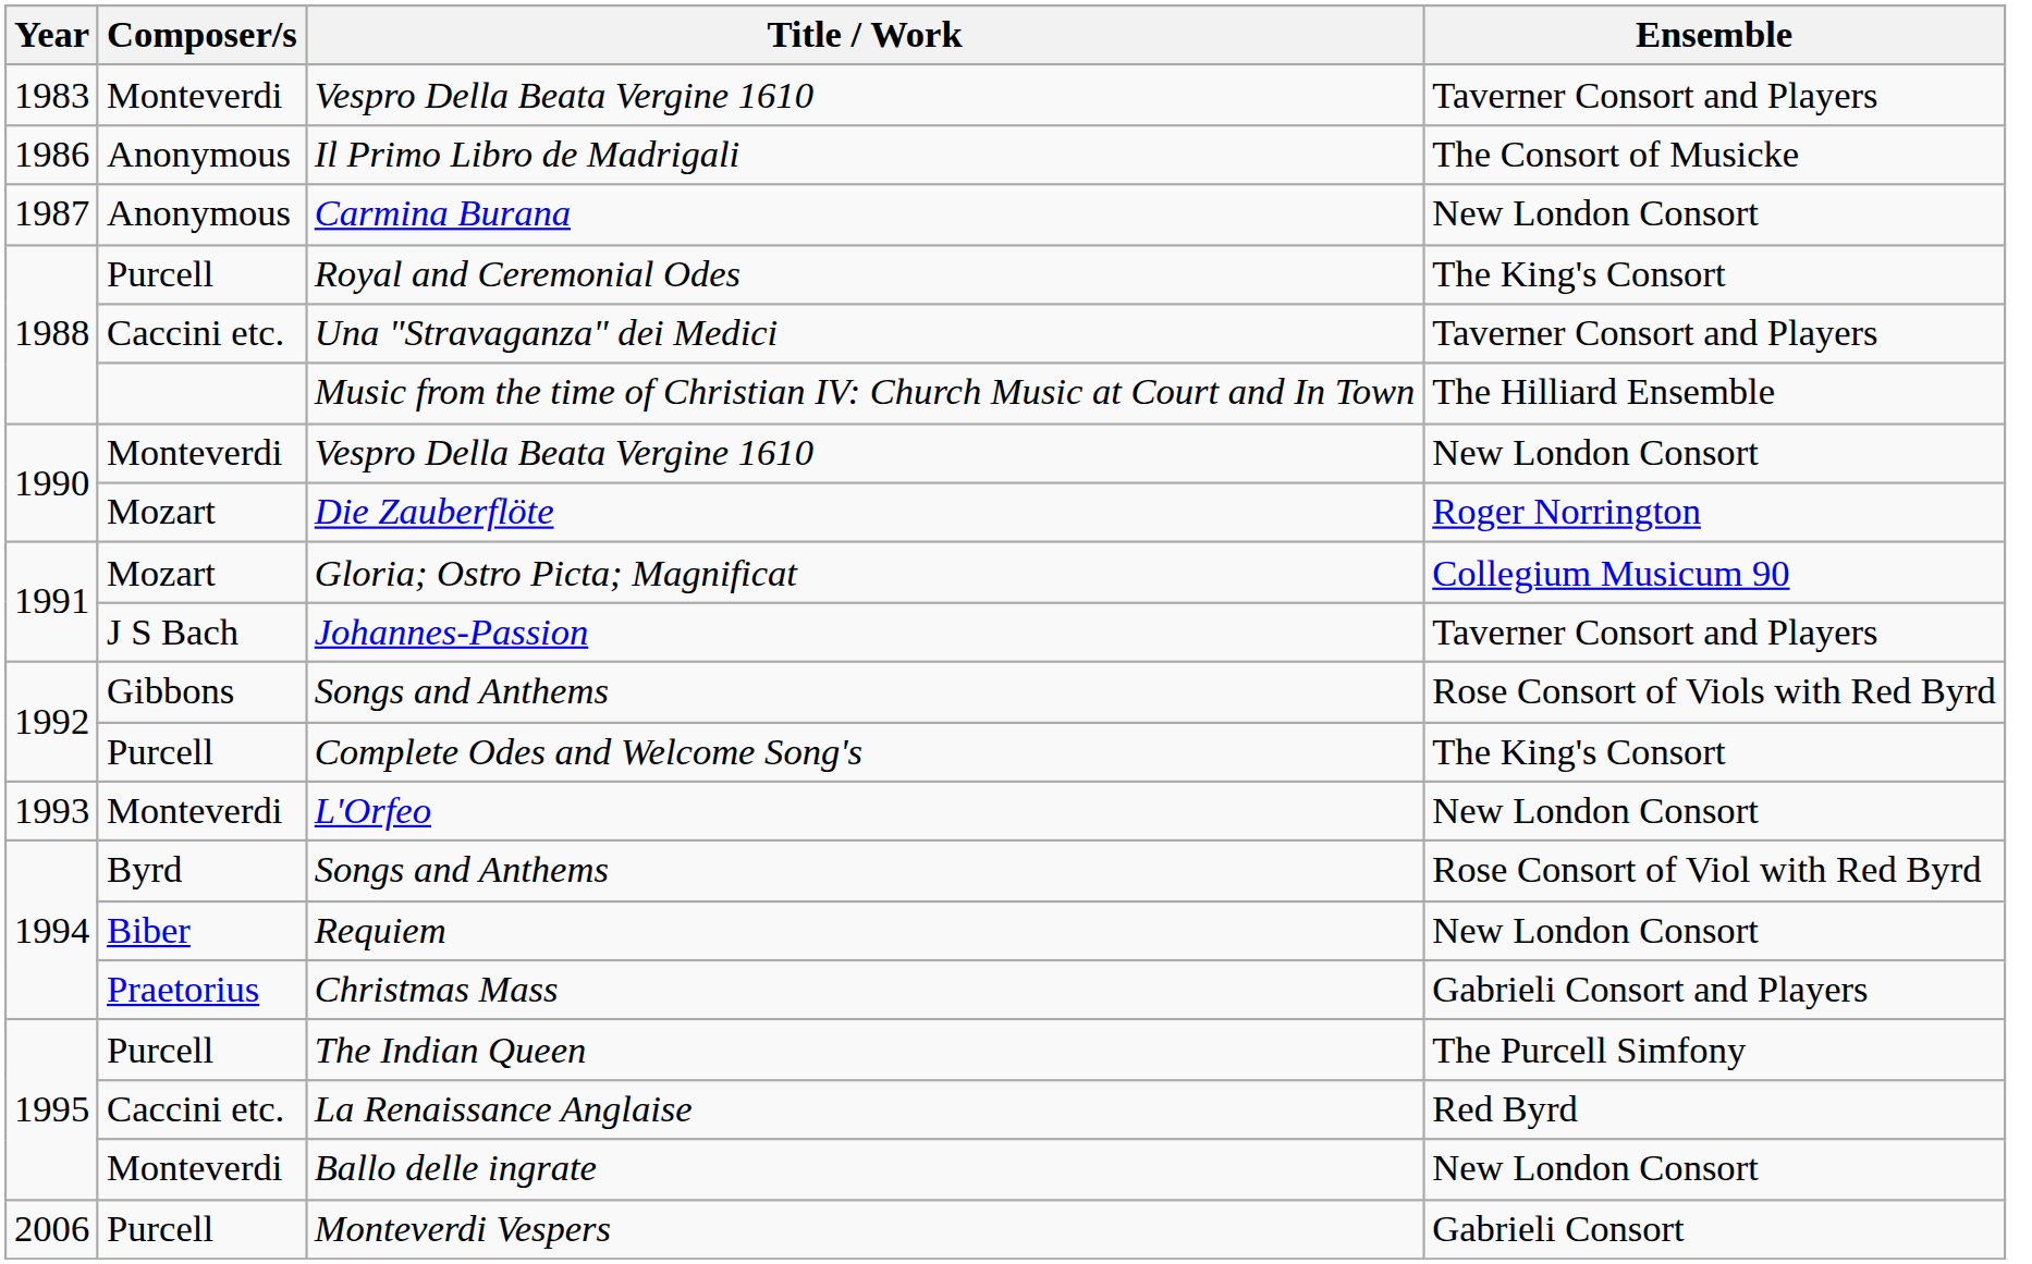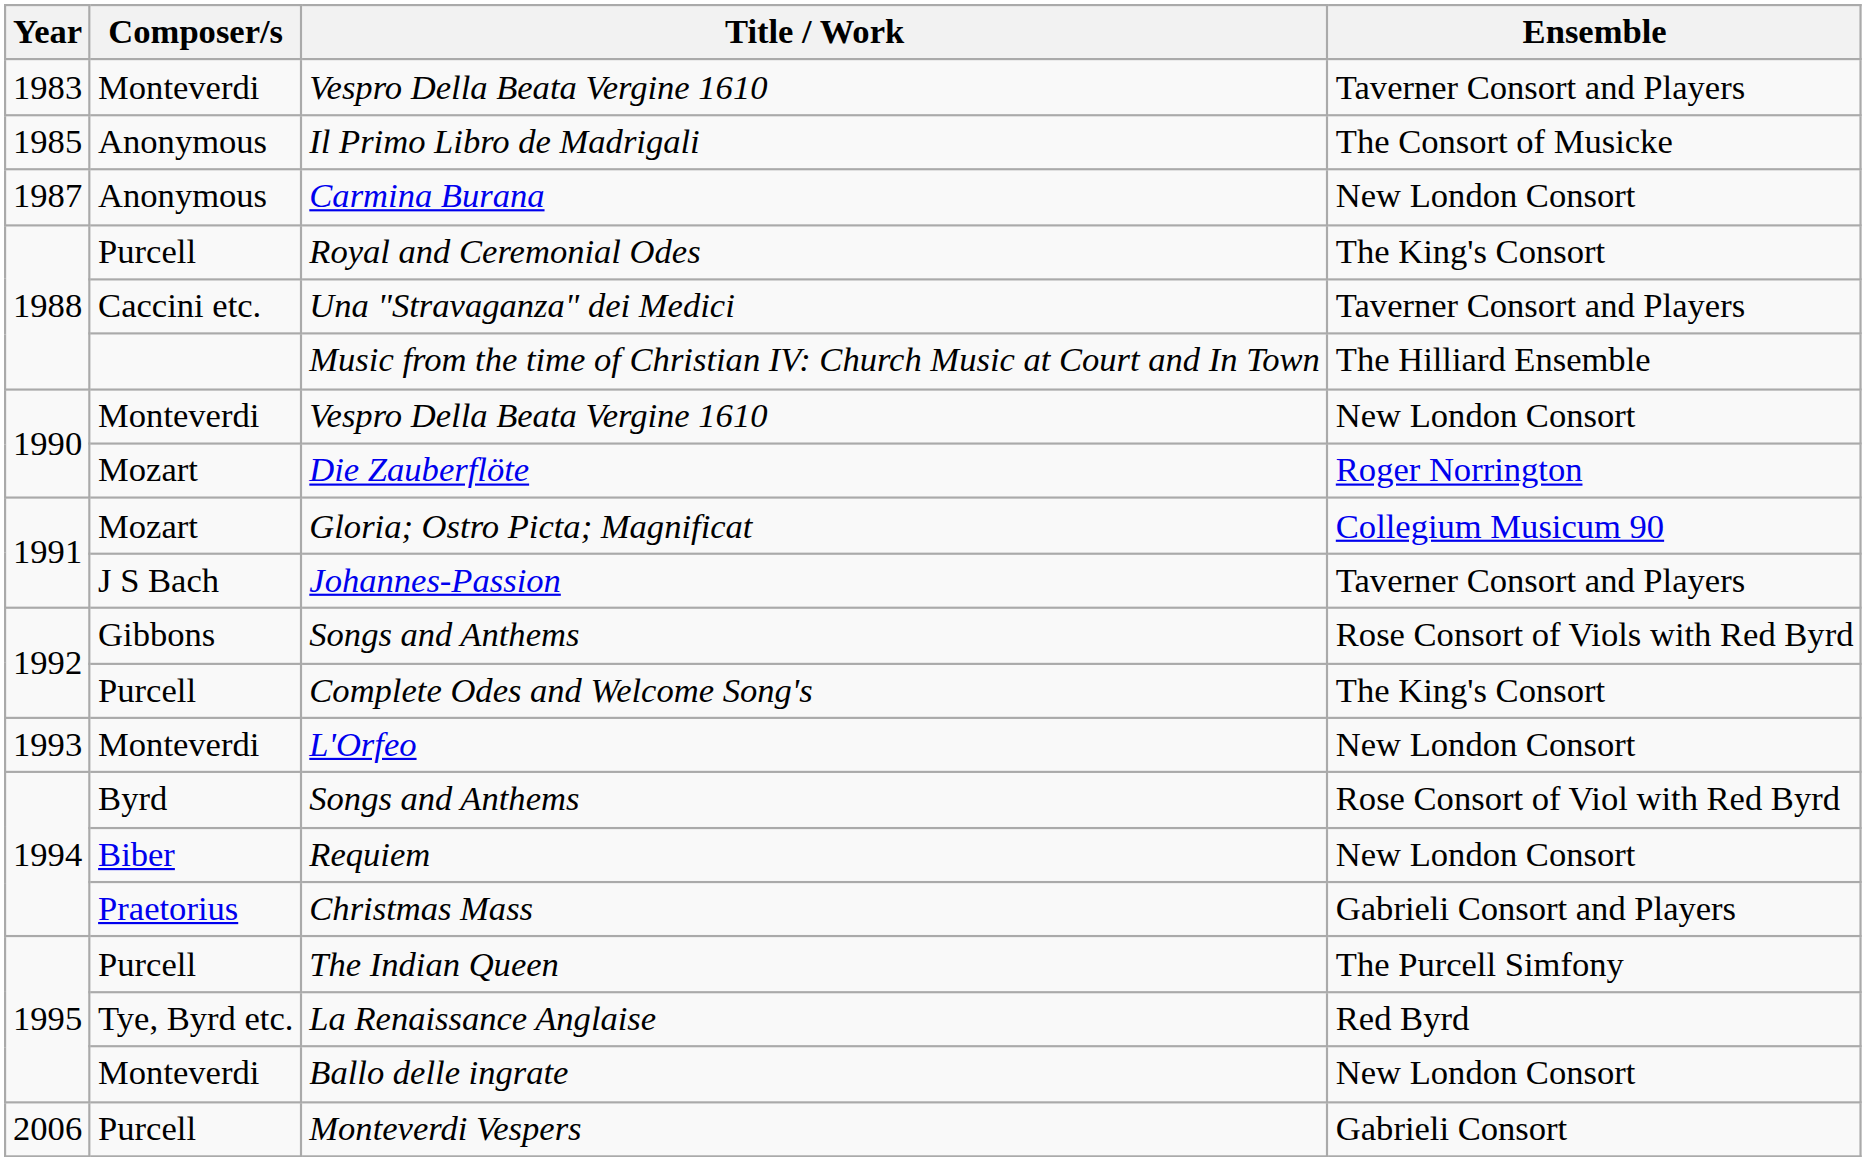 <table class="wikitable sortable">
 <tr>
 <th scope="col">Year</th>
 <th scope="col">Composer/s</th>
 <th scope="col">Title / Work</th>
 <th scope="col">Ensemble</th>
 </tr>
 <tr>
 <td>1983</td>
 <td>Monteverdi</td>
 <td><em>Vespro Della Beata Vergine 1610</em></td>
 <td>Taverner Consort and Players</td>
 </tr>
 <tr>
-<td>1986</td>
+<td>1985</td>
 <td>Anonymous</td>
 <td><em>Il Primo Libro de Madrigali</em></td>
 <td>The Consort of Musicke</td>
 </tr>
 <tr>
 <td>1987</td>
 <td>Anonymous</td>
 <td><em><a href='#'>Carmina Burana</a></em></td>
 <td>New London Consort</td>
 </tr>
 <tr>
 <td rowspan="3">1988</td>
 <td>Purcell</td>
 <td><em>Royal and Ceremonial Odes</em></td>
 <td>The King's Consort</td>
 </tr>
 <tr>
 <td>Caccini etc.</td>
 <td><em>Una "Stravaganza" dei Medici</em></td>
 <td>Taverner Consort and Players</td>
 </tr>
 <tr>
 <td></td>
 <td><em>Music from the time of Christian IV: Church Music at Court and In Town</em></td>
 <td>The Hilliard Ensemble</td>
 </tr>
 <tr>
 <td rowspan="2">1990</td>
 <td>Monteverdi</td>
 <td><em>Vespro Della Beata Vergine 1610</em></td>
 <td>New London Consort</td>
 </tr>
 <tr>
 <td>Mozart</td>
 <td><em><a href='#'>Die Zauberflöte</a></em></td>
 <td><a href='#'>Roger Norrington</a></td>
 </tr>
 <tr>
 <td rowspan="2">1991</td>
 <td>Mozart</td>
 <td><em>Gloria; Ostro Picta; Magnificat</em></td>
 <td><a href='#'>Collegium Musicum 90</a></td>
 </tr>
 <tr>
 <td>J S Bach</td>
 <td><em><a href='#'>Johannes-Passion</a></em></td>
 <td>Taverner Consort and Players</td>
 </tr>
 <tr>
 <td rowspan="2">1992</td>
 <td>Gibbons</td>
 <td><em>Songs and Anthems</em></td>
 <td>Rose Consort of Viols with Red Byrd</td>
 </tr>
 <tr>
 <td>Purcell</td>
 <td><em>Complete Odes and Welcome Song's</em></td>
 <td>The King's Consort</td>
 </tr>
 <tr>
 <td>1993</td>
 <td>Monteverdi</td>
 <td><em><a href='#'>L'Orfeo</a></em></td>
 <td>New London Consort</td>
 </tr>
 <tr>
 <td rowspan="3">1994</td>
 <td>Byrd</td>
 <td><em>Songs and Anthems</em></td>
 <td>Rose Consort of Viol with Red Byrd</td>
 </tr>
 <tr>
 <td><a href='#'>Biber</a></td>
 <td><em>Requiem</em></td>
 <td>New London Consort</td>
 </tr>
 <tr>
 <td><a href='#'>Praetorius</a></td>
 <td><em>Christmas Mass</em></td>
 <td>Gabrieli Consort and Players</td>
 </tr>
 <tr>
 <td rowspan="3">1995</td>
 <td>Purcell</td>
 <td><em>The Indian Queen</em></td>
 <td>The Purcell Simfony</td>
 </tr>
 <tr>
-<td>Caccini etc.</td>
+<td>Tye, Byrd etc.</td>
 <td><em>La Renaissance Anglaise</em></td>
 <td>Red Byrd</td>
 </tr>
 <tr>
 <td>Monteverdi</td>
 <td><em>Ballo delle ingrate</em></td>
 <td>New London Consort</td>
 </tr>
 <tr>
 <td>2006</td>
 <td>Purcell</td>
 <td><em>Monteverdi Vespers</em></td>
 <td>Gabrieli Consort</td>
 </tr>
 </table>
